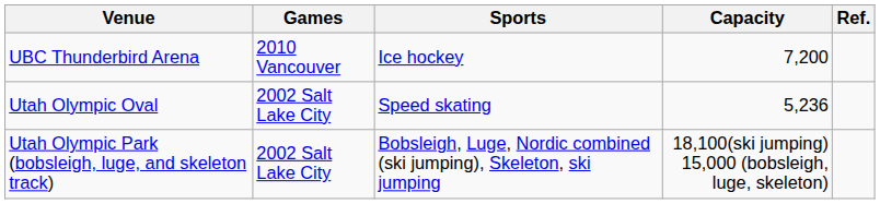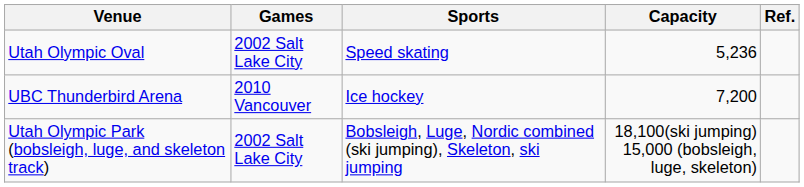 <table class="wikitable sortable" width=780px>
 <tr>
 <th>Venue</th>
 <th>Games</th>
 <th>Sports</th>
 <th>Capacity</th>
 <th>Ref.</th>
 </tr>
 <tr>
+<td><a href='#'>Utah Olympic Oval</a></td>
+<td><a href='#'>2002 Salt Lake City</a></td>
+<td><a href='#'>Speed skating</a></td>
+<td align="right">5,236</td>
+<td align=center></td>
+</tr>
+<tr>
 <td><a href='#'>UBC Thunderbird Arena</a></td>
 <td><a href='#'>2010 Vancouver</a></td>
 <td><a href='#'>Ice hockey</a></td>
 <td align="right">7,200</td>
-<td align=center></td>
-</tr>
-<tr>
-<td><a href='#'>Utah Olympic Oval</a></td>
-<td><a href='#'>2002 Salt Lake City</a></td>
-<td><a href='#'>Speed skating</a></td>
-<td align="right">5,236</td>
 <td align=center></td>
 </tr>
 <tr>
 <td><a href='#'>Utah Olympic Park</a> (<a href='#'>bobsleigh, luge, and skeleton track</a>)</td>
 <td><a href='#'>2002 Salt Lake City</a></td>
 <td><a href='#'>Bobsleigh</a>, <a href='#'>Luge</a>, <a href='#'>Nordic combined</a> (ski jumping), <a href='#'>Skeleton</a>, <a href='#'>ski jumping</a></td>
 <td align="right">18,100(ski jumping)<br>15,000 (bobsleigh, luge, skeleton)</td>
 <td align=center></td>
 </tr>
 </table>
